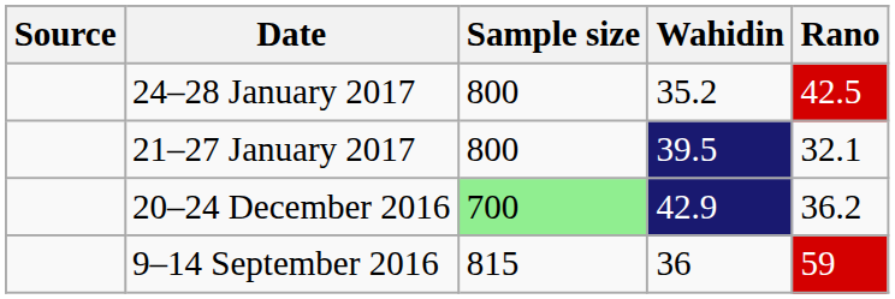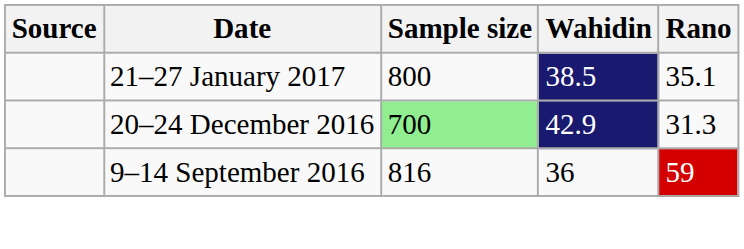 <table class="wikitable sortable" style="font-size:95%; text-align=center;">
 <tr>
 <th>Source</th>
 <th>Date</th>
 <th>Sample size</th>
 <th>Wahidin</th>
 <th>Rano</th>
 </tr>
 <tr>
 <td></td>
-<td>24–28 January 2017</td>
-<td>800</td>
-<td>35.2</td>
-<td style="background: #D40000; color: white;">42.5</td>
-</tr>
-<tr>
-<td></td>
 <td>21–27 January 2017</td>
 <td>800</td>
-<td style="background: #191970; color: white;">39.5</td>
-<td>32.1</td>
+<td style="background: #191970; color: white;">38.5</td>
+<td>35.1</td>
 </tr>
 <tr>
 <td></td>
 <td>20–24 December 2016</td>
 <td style="background: lightgreen;">700</td>
 <td style="background: #191970; color: white;">42.9</td>
-<td>36.2</td>
+<td>31.3</td>
 </tr>
 <tr>
 <td></td>
 <td>9–14 September 2016</td>
-<td>815</td>
+<td>816</td>
 <td>36</td>
 <td style="background: #D40000; color: white;">59</td>
 </tr>
 </table>
